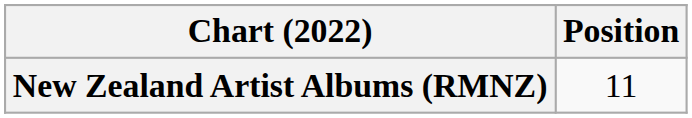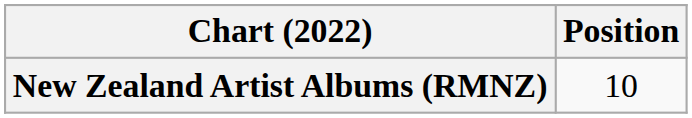 <table class="wikitable sortable plainrowheaders">
 <tr>
 <th>Chart (2022)</th>
 <th>Position</th>
 </tr>
 <tr>
 <th scope="row">New Zealand Artist Albums (RMNZ)</th>
-<td style="text-align:center;">11</td>
+<td style="text-align:center;">10</td>
 </tr>
 </table>
